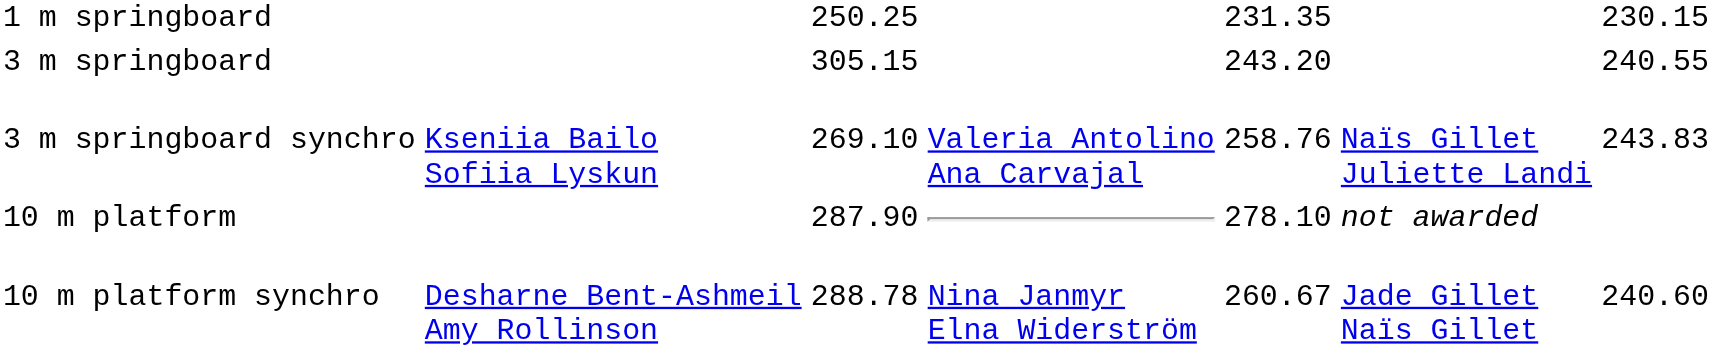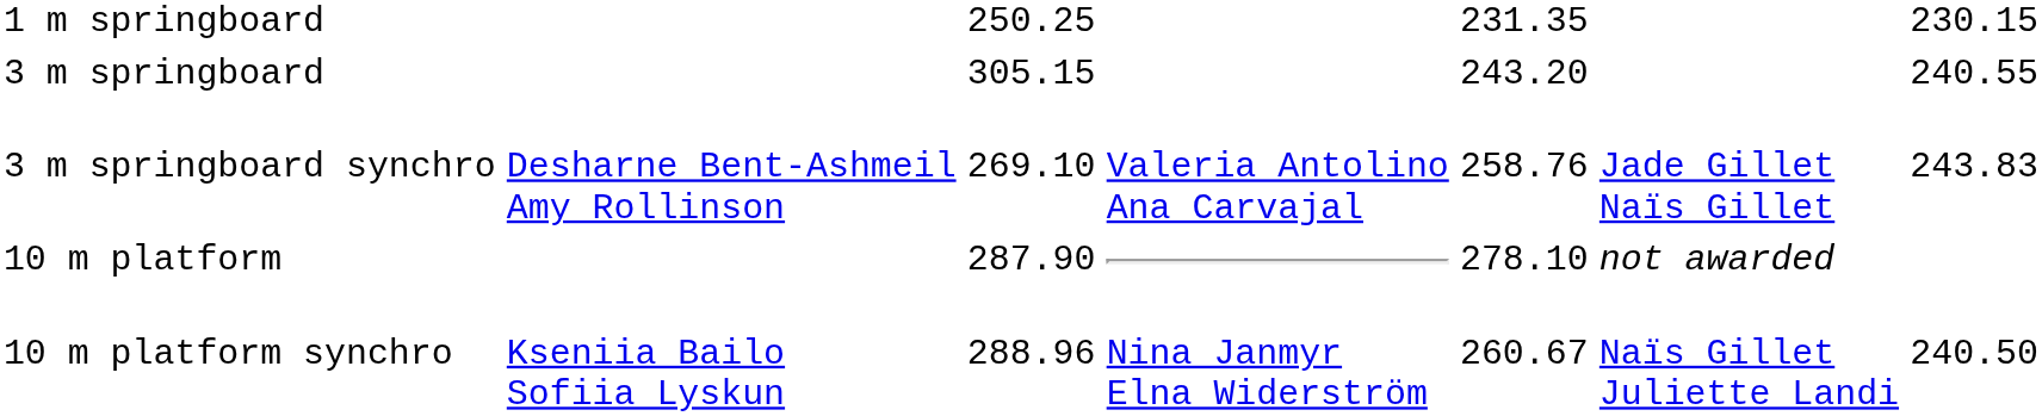 <table>
 <tr>
 <td>1 m springboard<br></td>
 <td></td>
 <td>250.25</td>
 <td></td>
 <td>231.35</td>
 <td></td>
 <td>230.15</td>
 </tr>
 <tr>
 <td>3 m springboard<br></td>
 <td></td>
 <td>305.15</td>
 <td></td>
 <td>243.20</td>
 <td></td>
 <td>240.55</td>
 </tr>
 <tr>
 <td>3 m springboard synchro<br></td>
-<td valign=top><br><a href='#'>Kseniia Bailo</a><br><a href='#'>Sofiia Lyskun</a></td>
+<td valign=top><br><a href='#'>Desharne Bent-Ashmeil</a><br><a href='#'>Amy Rollinson</a></td>
 <td>269.10</td>
 <td valign=top><br><a href='#'>Valeria Antolino</a><br><a href='#'>Ana Carvajal</a></td>
 <td>258.76</td>
-<td valign=top><br><a href='#'>Naïs Gillet</a><br><a href='#'>Juliette Landi</a></td>
+<td valign=top><br><a href='#'>Jade Gillet</a><br><a href='#'>Naïs Gillet</a></td>
 <td>243.83</td>
 </tr>
 <tr>
 <td>10 m platform<br></td>
 <td></td>
 <td>287.90</td>
 <td><hr></td>
 <td>278.10</td>
 <td colspan=2><em>not awarded</em></td>
 </tr>
 <tr>
 <td>10 m platform synchro<br></td>
-<td valign=top><br><a href='#'>Desharne Bent-Ashmeil</a><br><a href='#'>Amy Rollinson</a></td>
-<td>288.78</td>
+<td valign=top><br><a href='#'>Kseniia Bailo</a><br><a href='#'>Sofiia Lyskun</a></td>
+<td>288.96</td>
 <td valign=top><br><a href='#'>Nina Janmyr</a><br><a href='#'>Elna Widerström</a></td>
 <td>260.67</td>
-<td valign=top><br><a href='#'>Jade Gillet</a><br><a href='#'>Naïs Gillet</a></td>
-<td>240.60</td>
+<td valign=top><br><a href='#'>Naïs Gillet</a><br><a href='#'>Juliette Landi</a></td>
+<td>240.50</td>
 </tr>
 </table>
